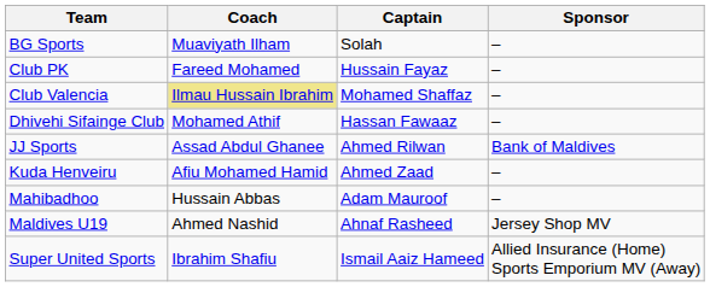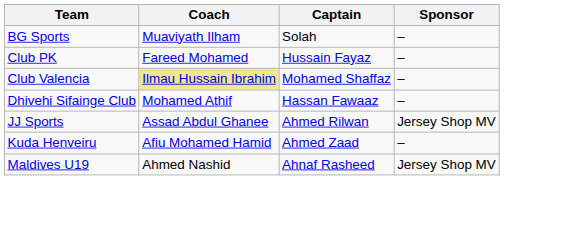 <table class="wikitable sortable" style="text-align: left;">
 <tr>
 <th>Team</th>
 <th>Coach</th>
 <th>Captain</th>
 <th>Sponsor</th>
 </tr>
 <tr>
 <td><a href='#'>BG Sports</a></td>
 <td> <a href='#'>Muaviyath Ilham</a></td>
 <td> Solah</td>
 <td>–</td>
 </tr>
 <tr>
 <td><a href='#'>Club PK</a></td>
 <td> <a href='#'>Fareed Mohamed</a></td>
 <td> <a href='#'>Hussain Fayaz</a></td>
 <td>–</td>
 </tr>
 <tr>
 <td><a href='#'>Club Valencia</a></td>
 <td style="background: khaki;"> <a href='#'>Ilmau Hussain Ibrahim</a></td>
 <td> <a href='#'>Mohamed Shaffaz</a></td>
 <td>–</td>
 </tr>
 <tr>
 <td><a href='#'>Dhivehi Sifainge Club</a></td>
 <td> <a href='#'>Mohamed Athif</a></td>
 <td> <a href='#'>Hassan Fawaaz</a></td>
 <td>–</td>
 </tr>
 <tr>
 <td><a href='#'>JJ Sports</a></td>
 <td> <a href='#'>Assad Abdul Ghanee</a></td>
 <td> <a href='#'>Ahmed Rilwan</a></td>
-<td><a href='#'>Bank of Maldives</a></td>
+<td>Jersey Shop MV</td>
 </tr>
 <tr>
 <td><a href='#'>Kuda Henveiru</a></td>
 <td> <a href='#'>Afiu Mohamed Hamid</a></td>
 <td> <a href='#'>Ahmed Zaad</a></td>
 <td>–</td>
 </tr>
 <tr>
-<td><a href='#'>Mahibadhoo</a></td>
-<td> Hussain Abbas</td>
-<td> <a href='#'>Adam Mauroof</a></td>
-<td>–</td>
-</tr>
-<tr>
 <td><a href='#'>Maldives U19</a></td>
 <td> Ahmed Nashid</td>
 <td> <a href='#'>Ahnaf Rasheed</a></td>
 <td>Jersey Shop MV</td>
 </tr>
-<tr>
-<td><a href='#'>Super United Sports</a></td>
-<td> <a href='#'>Ibrahim Shafiu</a></td>
-<td> <a href='#'>Ismail Aaiz Hameed</a></td>
-<td>Allied Insurance (Home)<br>Sports Emporium MV (Away)</td>
-</tr>
 </table>
